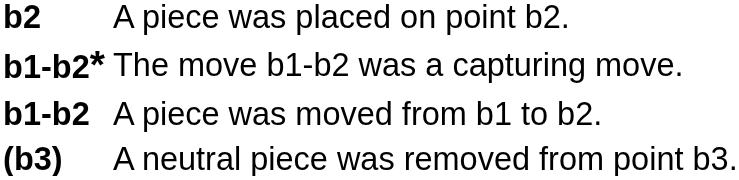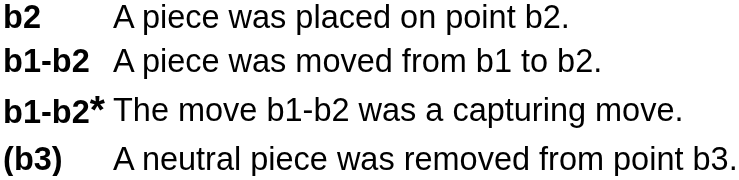 <table>
 <tr>
 <td><strong>b2</strong></td>
 <td>A piece was placed on point b2.</td>
 </tr>
 <tr>
+<td><strong>b1-b2</strong></td>
+<td>A piece was moved from b1 to b2.</td>
+</tr>
+<tr>
 <td><strong>b1-b2<big>*</big></strong></td>
 <td>The move b1-b2 was a capturing move.</td>
-</tr>
-<tr>
-<td><strong>b1-b2</strong></td>
-<td>A piece was moved from b1 to b2.</td>
 </tr>
 <tr>
 <td><strong>(b3)</strong></td>
 <td>A neutral piece was removed from point b3.</td>
 </tr>
 </table>
